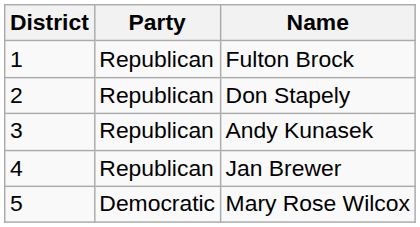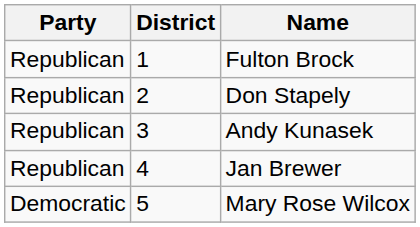 <table class="wikitable">
 <tr>
+<th>Party</th>
 <th>District</th>
-<th>Party</th>
 <th>Name</th>
 </tr>
 <tr>
+<td>Republican</td>
 <td>1</td>
-<td>Republican</td>
 <td>Fulton Brock</td>
 </tr>
 <tr>
+<td>Republican</td>
 <td>2</td>
-<td>Republican</td>
 <td>Don Stapely</td>
 </tr>
 <tr>
+<td>Republican</td>
 <td>3</td>
-<td>Republican</td>
 <td>Andy Kunasek</td>
 </tr>
 <tr>
+<td>Republican</td>
 <td>4</td>
-<td>Republican</td>
 <td>Jan Brewer</td>
 </tr>
 <tr>
+<td>Democratic</td>
 <td>5</td>
-<td>Democratic</td>
 <td>Mary Rose Wilcox</td>
 </tr>
 </table>
